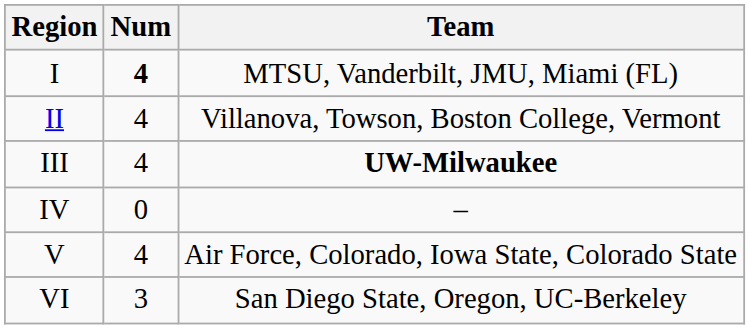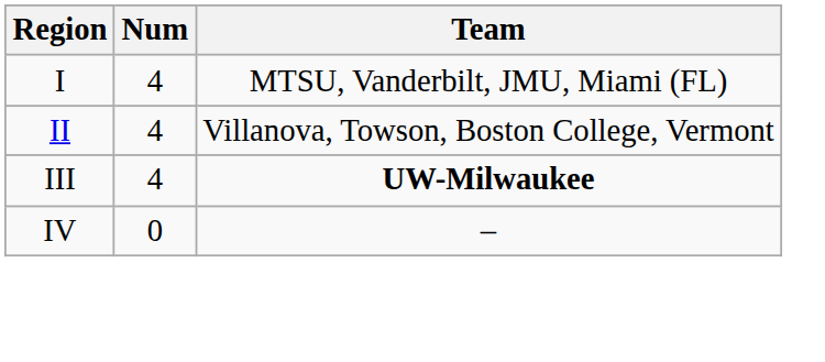 <table class="wikitable sortable" style="text-align:center">
 <tr>
 <th>Region</th>
 <th>Num</th>
 <th>Team</th>
 </tr>
 <tr>
 <td>I</td>
-<td><strong>4</strong></td>
+<td>4</td>
 <td>MTSU, Vanderbilt, JMU, Miami (FL)</td>
 </tr>
 <tr>
 <td><a href='#'>II</a></td>
 <td>4</td>
 <td>Villanova, Towson, Boston College, Vermont</td>
 </tr>
 <tr>
 <td>III</td>
 <td>4</td>
 <td><strong>UW-Milwaukee</strong></td>
 </tr>
 <tr>
 <td>IV</td>
 <td>0</td>
 <td>–</td>
 </tr>
-<tr>
-<td>V</td>
-<td>4</td>
-<td>Air Force, Colorado, Iowa State, Colorado State</td>
-</tr>
-<tr>
-<td>VI</td>
-<td>3</td>
-<td>San Diego State, Oregon, UC-Berkeley</td>
-</tr>
 </table>
